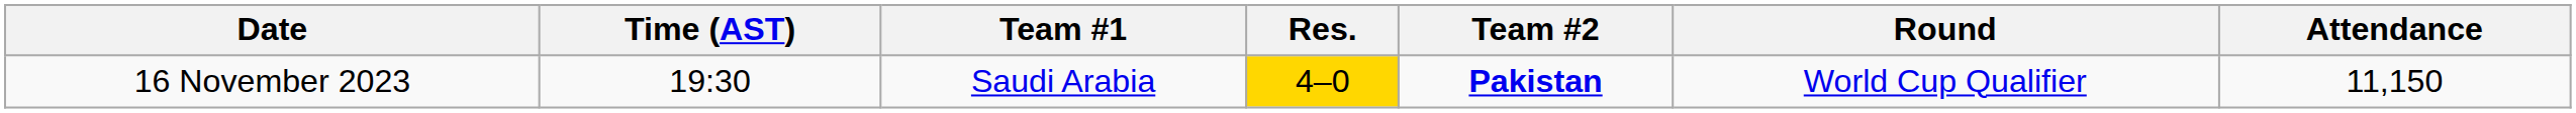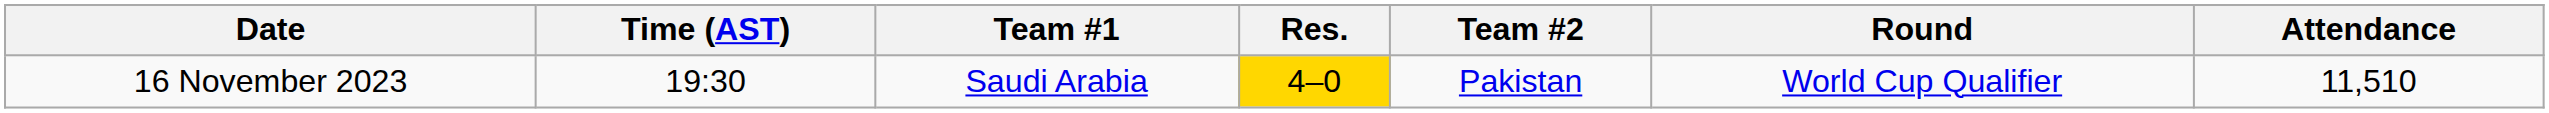 <table class="wikitable" style="text-align:center; width:100%;">
 <tr>
 <th>Date</th>
 <th>Time (<a href='#'>AST</a>)</th>
 <th>Team #1</th>
 <th>Res.</th>
 <th>Team #2</th>
 <th>Round</th>
 <th>Attendance</th>
 </tr>
 <tr>
 <td>16 November 2023</td>
 <td>19:30</td>
 <td> <a href='#'>Saudi Arabia</a></td>
 <td style="background: gold; text-align:center;">4–0</td>
-<td><strong> <a href='#'>Pakistan</a></strong></td>
+<td> <a href='#'>Pakistan</a></td>
 <td><a href='#'>World Cup Qualifier</a></td>
-<td style="text-align:center;">11,150</td>
+<td style="text-align:center;">11,510</td>
 </tr>
 </table>
